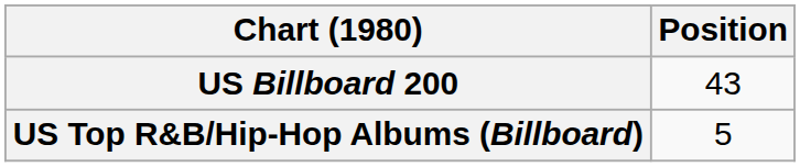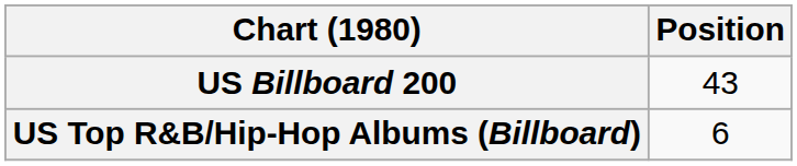 <table class="wikitable sortable plainrowheaders" style="text-align:center">
 <tr>
 <th scope="col">Chart (1980)</th>
 <th scope="col">Position</th>
 </tr>
 <tr>
 <th scope="row">US <em>Billboard</em> 200</th>
 <td>43</td>
 </tr>
 <tr>
 <th scope="row">US Top R&B/Hip-Hop Albums (<em>Billboard</em>)</th>
-<td>5</td>
+<td>6</td>
 </tr>
 </table>
